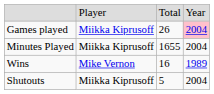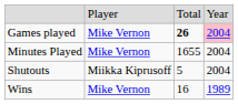 <table class="wikitable">
 <tr bgcolor="#dddddd">
 <td></td>
 <td>Player</td>
 <td>Total</td>
 <td>Year</td>
 </tr>
 <tr>
 <td>Games played</td>
-<td><a href='#'>Miikka Kiprusoff</a></td>
-<td>26</td>
+<td><a href='#'>Mike Vernon</a></td>
+<td><strong>26</strong></td>
 <td style="background: pink;"><a href='#'>2004</a></td>
 </tr>
 <tr>
 <td>Minutes Played</td>
+<td><a href='#'>Mike Vernon</a></td>
+<td>1655</td>
+<td>2004</td>
+</tr>
+<tr>
+<td>Shutouts</td>
 <td>Miikka Kiprusoff</td>
-<td>1655</td>
+<td>5</td>
 <td>2004</td>
 </tr>
 <tr>
 <td>Wins</td>
 <td><a href='#'>Mike Vernon</a></td>
 <td>16</td>
 <td><a href='#'>1989</a></td>
 </tr>
-<tr>
-<td>Shutouts</td>
-<td>Miikka Kiprusoff</td>
-<td>5</td>
-<td>2004</td>
-</tr>
 </table>
